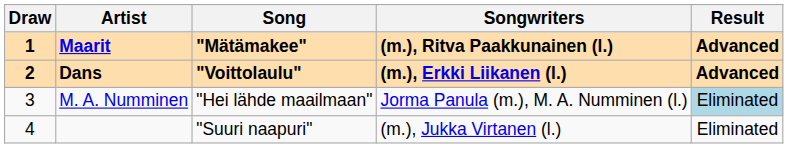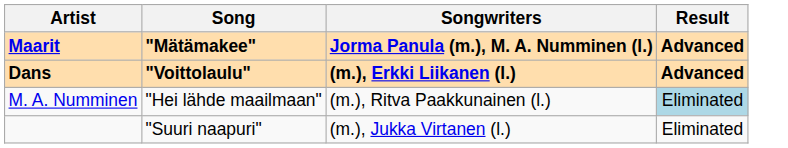 <table class="wikitable sortable">
 <tr>
-<th>Draw</th>
 <th>Artist</th>
 <th>Song</th>
 <th>Songwriters</th>
 <th>Result</th>
 </tr>
 <tr style="background:#FFDEAD; font-weight:bold;">
-<td align="center">1</td>
 <td><a href='#'>Maarit</a></td>
 <td>"Mätämakee"</td>
-<td> (m.), Ritva Paakkunainen (l.)</td>
+<td><a href='#'>Jorma Panula</a> (m.), M. A. Numminen (l.)</td>
 <td align="center">Advanced</td>
 </tr>
 <tr style="background:#FFDEAD; font-weight:bold;">
-<td align="center">2</td>
 <td>Dans</td>
 <td>"Voittolaulu"</td>
 <td> (m.), <a href='#'>Erkki Liikanen</a> (l.)</td>
 <td align="center">Advanced</td>
 </tr>
 <tr>
-<td align="center">3</td>
 <td><a href='#'>M. A. Numminen</a></td>
 <td>"Hei lähde maailmaan"</td>
-<td><a href='#'>Jorma Panula</a> (m.), M. A. Numminen (l.)</td>
+<td> (m.), Ritva Paakkunainen (l.)</td>
 <td align="center" style="background: lightblue;">Eliminated</td>
 </tr>
 <tr>
-<td align="center">4</td>
 <td></td>
 <td>"Suuri naapuri"</td>
 <td> (m.), <a href='#'>Jukka Virtanen</a> (l.)</td>
 <td align="center">Eliminated</td>
 </tr>
 </table>
